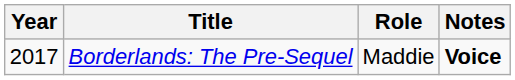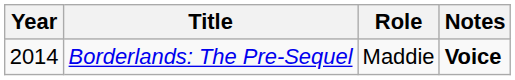 <table class="wikitable">
 <tr>
 <th>Year</th>
 <th>Title</th>
 <th>Role</th>
 <th>Notes</th>
 </tr>
 <tr>
-<td>2017</td>
+<td>2014</td>
 <td><em><a href='#'>Borderlands: The Pre-Sequel</a></em></td>
 <td>Maddie</td>
 <td><strong>Voice</strong></td>
 </tr>
 </table>
